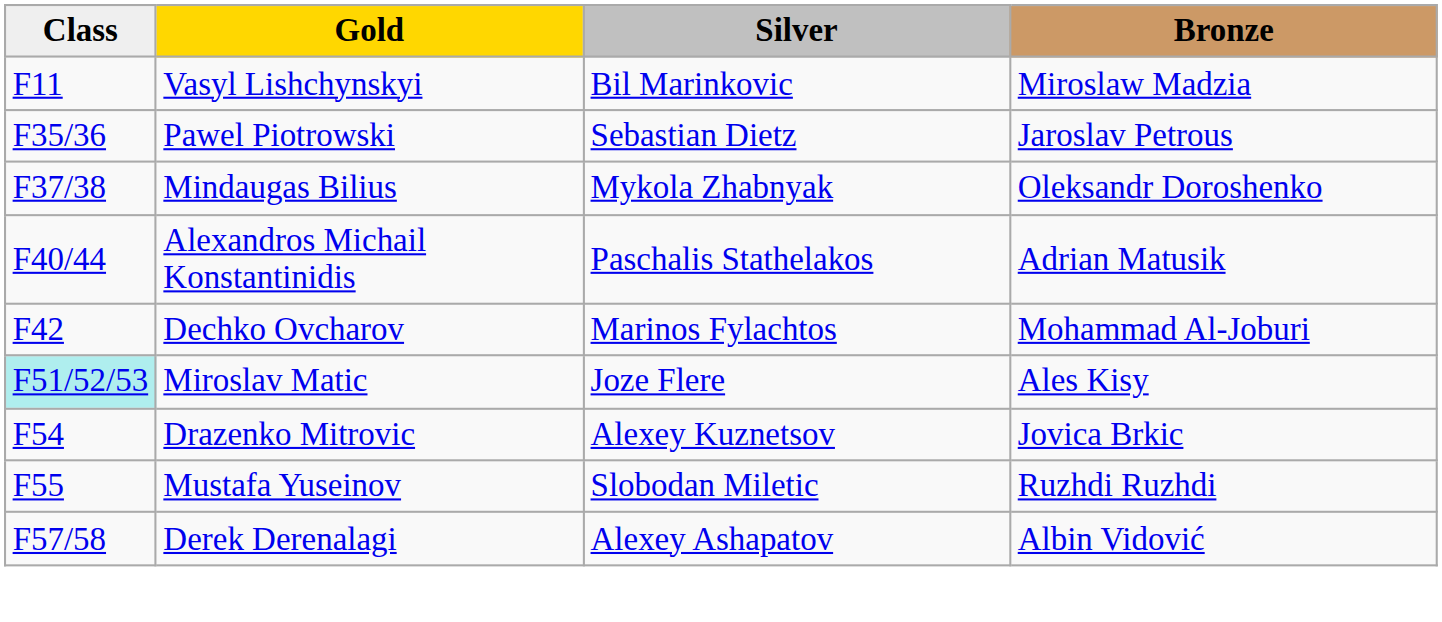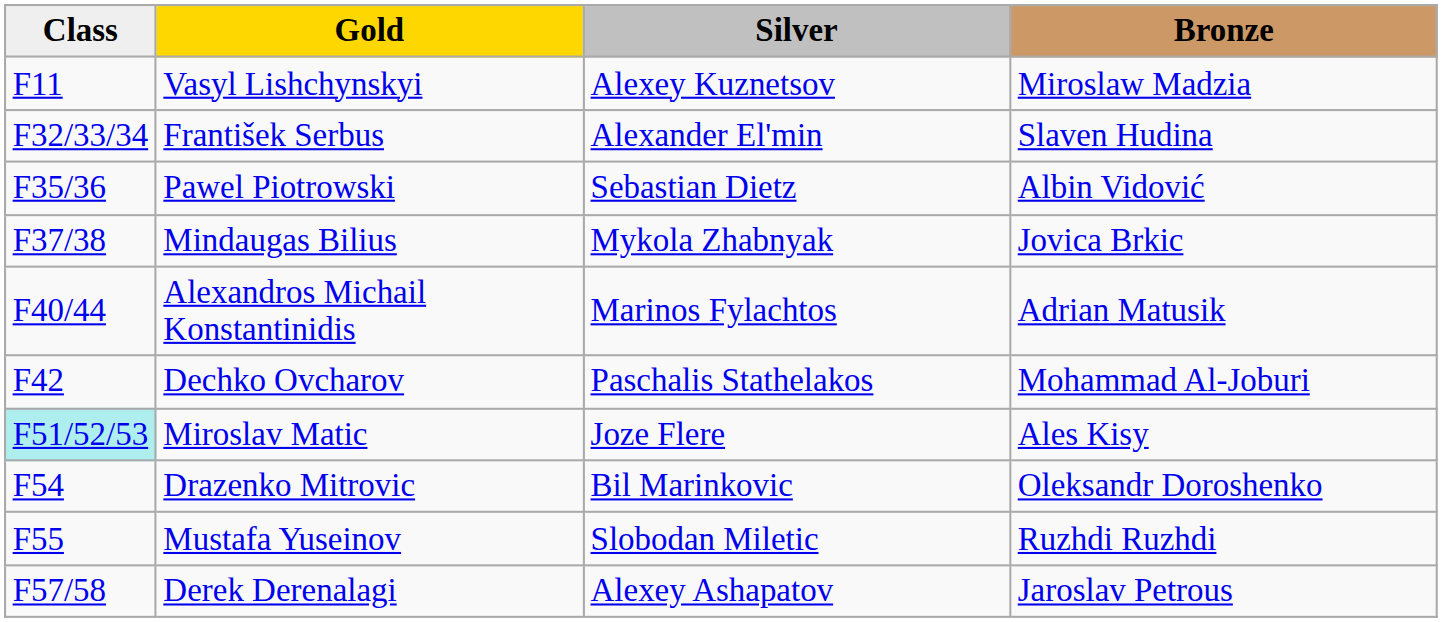 <table class="wikitable" style="text-align:left">
 <tr align="center">
 <td bgcolor=efefef><strong>Class</strong></td>
 <td width=200 bgcolor=gold><strong>Gold</strong></td>
 <td width=200 bgcolor=silver><strong>Silver</strong></td>
 <td width=200 bgcolor=CC9966><strong>Bronze</strong></td>
 </tr>
 <tr>
 <td><a href='#'>F11</a></td>
 <td><a href='#'>Vasyl Lishchynskyi</a><br></td>
-<td><a href='#'>Bil Marinkovic</a><br></td>
+<td><a href='#'>Alexey Kuznetsov</a><br></td>
 <td><a href='#'>Miroslaw Madzia</a><br></td>
+</tr>
+<tr>
+<td><a href='#'>F32/33/34</a></td>
+<td><a href='#'>František Serbus</a><br></td>
+<td><a href='#'>Alexander El'min</a><br></td>
+<td><a href='#'>Slaven Hudina</a><br></td>
 </tr>
 <tr>
 <td><a href='#'>F35/36</a></td>
 <td><a href='#'>Pawel Piotrowski</a><br></td>
 <td><a href='#'>Sebastian Dietz</a><br></td>
-<td><a href='#'>Jaroslav Petrous</a><br></td>
+<td><a href='#'>Albin Vidović</a><br></td>
 </tr>
 <tr>
 <td><a href='#'>F37/38</a></td>
 <td><a href='#'>Mindaugas Bilius</a><br></td>
 <td><a href='#'>Mykola Zhabnyak</a><br></td>
-<td><a href='#'>Oleksandr Doroshenko</a><br></td>
+<td><a href='#'>Jovica Brkic</a><br></td>
 </tr>
 <tr>
 <td><a href='#'>F40/44</a></td>
 <td><a href='#'>Alexandros Michail Konstantinidis</a><br></td>
-<td><a href='#'>Paschalis Stathelakos</a><br></td>
+<td><a href='#'>Marinos Fylachtos</a><br></td>
 <td><a href='#'>Adrian Matusik</a><br></td>
 </tr>
 <tr>
 <td><a href='#'>F42</a></td>
 <td><a href='#'>Dechko Ovcharov</a><br></td>
-<td><a href='#'>Marinos Fylachtos</a><br></td>
+<td><a href='#'>Paschalis Stathelakos</a><br></td>
 <td><a href='#'>Mohammad Al-Joburi</a><br></td>
 </tr>
 <tr>
 <td style="background: paleturquoise;"><a href='#'>F51/52/53</a></td>
 <td><a href='#'>Miroslav Matic</a><br></td>
 <td><a href='#'>Joze Flere</a><br></td>
 <td><a href='#'>Ales Kisy</a><br></td>
 </tr>
 <tr>
 <td><a href='#'>F54</a></td>
 <td><a href='#'>Drazenko Mitrovic</a><br></td>
-<td><a href='#'>Alexey Kuznetsov</a><br></td>
-<td><a href='#'>Jovica Brkic</a><br></td>
+<td><a href='#'>Bil Marinkovic</a><br></td>
+<td><a href='#'>Oleksandr Doroshenko</a><br></td>
 </tr>
 <tr>
 <td><a href='#'>F55</a></td>
 <td><a href='#'>Mustafa Yuseinov</a><br></td>
 <td><a href='#'>Slobodan Miletic</a><br></td>
 <td><a href='#'>Ruzhdi Ruzhdi</a><br></td>
 </tr>
 <tr>
 <td><a href='#'>F57/58</a></td>
 <td><a href='#'>Derek Derenalagi</a><br></td>
 <td><a href='#'>Alexey Ashapatov</a><br></td>
-<td><a href='#'>Albin Vidović</a><br></td>
+<td><a href='#'>Jaroslav Petrous</a><br></td>
 </tr>
 </table>
